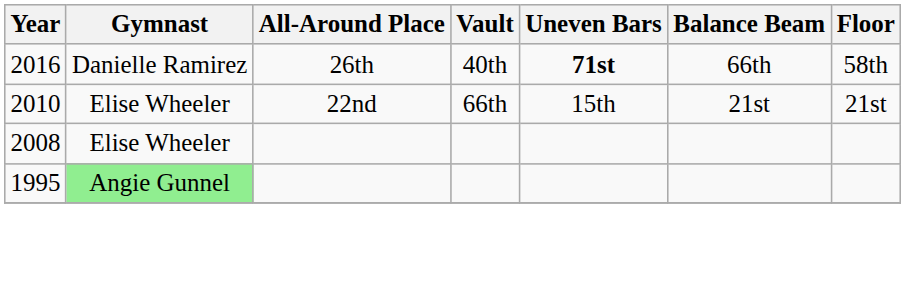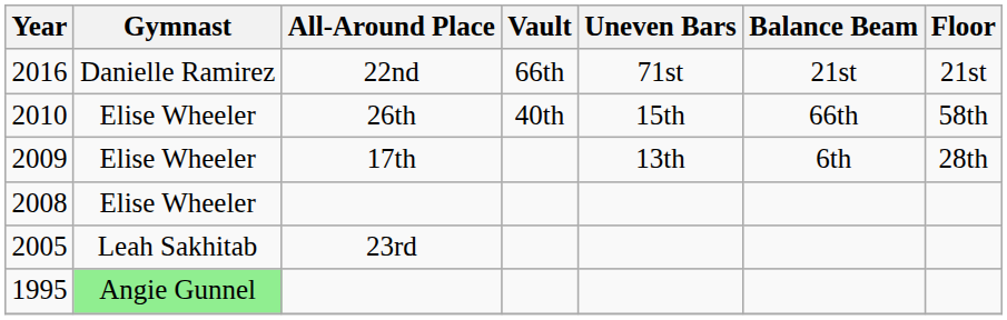 <table class="wikitable" align=center style="text-align:center">
 <tr>
 <th>Year</th>
 <th>Gymnast</th>
 <th>All-Around Place</th>
 <th>Vault</th>
 <th>Uneven Bars</th>
 <th>Balance Beam</th>
 <th>Floor</th>
 </tr>
 <tr>
 <td>2016</td>
 <td>Danielle Ramirez</td>
+<td>22nd</td>
+<td>66th</td>
+<td>71st</td>
+<td>21st</td>
+<td>21st</td>
+</tr>
+<tr>
+<td>2010</td>
+<td>Elise Wheeler</td>
 <td>26th</td>
 <td>40th</td>
-<td><strong>71st</strong></td>
+<td>15th</td>
 <td>66th</td>
 <td>58th</td>
 </tr>
 <tr>
-<td>2010</td>
+<td>2009</td>
 <td>Elise Wheeler</td>
-<td>22nd</td>
-<td>66th</td>
-<td>15th</td>
-<td>21st</td>
-<td>21st</td>
+<td>17th</td>
+<td></td>
+<td>13th</td>
+<td>6th</td>
+<td>28th</td>
 </tr>
 <tr>
 <td>2008</td>
 <td>Elise Wheeler</td>
 <td></td>
+<td></td>
+<td></td>
+<td></td>
+<td></td>
+</tr>
+<tr>
+<td>2005</td>
+<td>Leah Sakhitab</td>
+<td>23rd</td>
 <td></td>
 <td></td>
 <td></td>
 <td></td>
 </tr>
 <tr>
 <td>1995</td>
 <td style="background: lightgreen;">Angie Gunnel</td>
 <td></td>
 <td></td>
 <td></td>
 <td></td>
 <td></td>
 </tr>
 <tr>
 </tr>
 </table>
